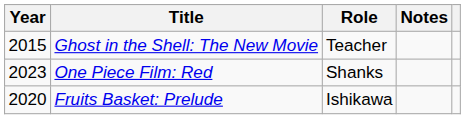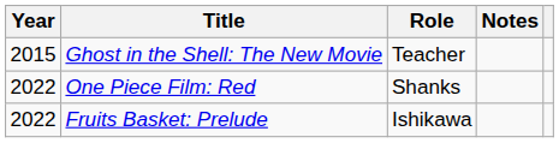 <table class="wikitable sortable plainrowheaders">
 <tr>
 <th>Year</th>
 <th>Title</th>
 <th>Role</th>
 <th class="unsortable">Notes</th>
 <th class="unsortable"></th>
 </tr>
 <tr>
 <td>2015</td>
 <td><em><a href='#'>Ghost in the Shell: The New Movie</a></em></td>
 <td>Teacher</td>
 <td></td>
 <td></td>
 </tr>
 <tr>
-<td>2023</td>
+<td>2022</td>
 <td><em><a href='#'>One Piece Film: Red</a></em></td>
 <td>Shanks</td>
 <td></td>
 <td></td>
 </tr>
 <tr>
-<td>2020</td>
+<td>2022</td>
 <td><em><a href='#'>Fruits Basket: Prelude</a></em></td>
 <td>Ishikawa</td>
 <td></td>
 </tr>
 </table>
